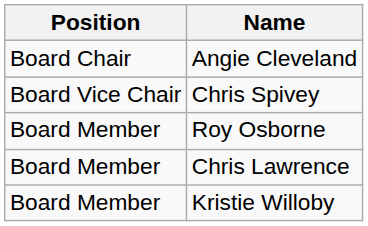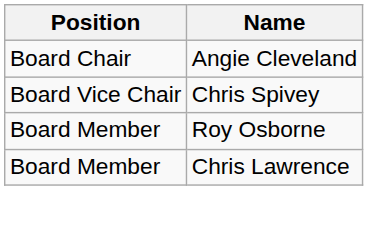 <table class="wikitable">
 <tr>
 <th>Position</th>
 <th>Name</th>
 </tr>
 <tr>
 <td>Board Chair</td>
 <td>Angie Cleveland</td>
 </tr>
 <tr>
 <td>Board Vice Chair</td>
 <td>Chris Spivey</td>
 </tr>
 <tr>
 <td>Board Member</td>
 <td>Roy Osborne</td>
 </tr>
 <tr>
 <td>Board Member</td>
 <td>Chris Lawrence</td>
 </tr>
-<tr>
-<td>Board Member</td>
-<td>Kristie Willoby</td>
-</tr>
 </table>
